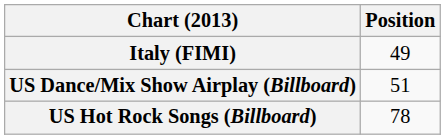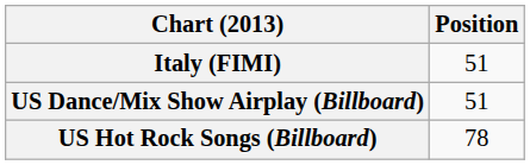 <table class="wikitable sortable plainrowheaders" style="text-align:center">
 <tr>
 <th scope="col">Chart (2013)</th>
 <th scope="col">Position</th>
 </tr>
 <tr>
 <th scope="row">Italy (FIMI)</th>
-<td>49</td>
+<td>51</td>
 </tr>
 <tr>
 <th scope="row">US Dance/Mix Show Airplay (<em>Billboard</em>)</th>
 <td>51</td>
 </tr>
 <tr>
 <th scope="row">US Hot Rock Songs (<em>Billboard</em>)</th>
 <td>78</td>
 </tr>
 </table>
